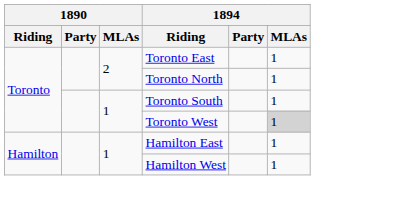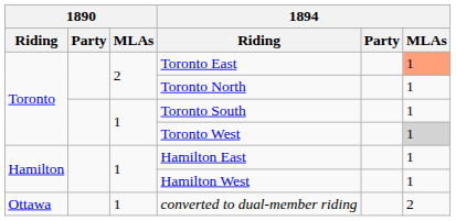 <table class="wikitable">
 <tr>
 <th colspan="3">1890</th>
 <th colspan="3">1894</th>
 </tr>
 <tr>
 <th>Riding</th>
 <th>Party</th>
 <th>MLAs</th>
 <th>Riding</th>
 <th>Party</th>
 <th>MLAs</th>
 </tr>
 <tr>
 <td rowspan="4"><a href='#'>Toronto</a></td>
 <td rowspan="2"></td>
 <td rowspan="2">2</td>
 <td><a href='#'>Toronto East</a></td>
 <td></td>
-<td>1</td>
+<td style="background: lightsalmon;">1</td>
 </tr>
 <tr>
 <td><a href='#'>Toronto North</a></td>
 <td></td>
 <td>1</td>
 </tr>
 <tr>
 <td rowspan="2"></td>
 <td rowspan="2">1</td>
 <td><a href='#'>Toronto South</a></td>
 <td></td>
 <td>1</td>
 </tr>
 <tr>
 <td><a href='#'>Toronto West</a></td>
 <td></td>
 <td style="background: lightgrey;">1</td>
 </tr>
 <tr>
 <td rowspan="2"><a href='#'>Hamilton</a></td>
 <td rowspan="2"></td>
 <td rowspan="2">1</td>
 <td><a href='#'>Hamilton East</a></td>
 <td></td>
 <td>1</td>
 </tr>
 <tr>
 <td><a href='#'>Hamilton West</a></td>
 <td></td>
 <td>1</td>
 </tr>
+<tr>
+<td><a href='#'>Ottawa</a></td>
+<td></td>
+<td>1</td>
+<td><em>converted to dual-member riding</em></td>
+<td></td>
+<td>2</td>
+</tr>
 </table>
